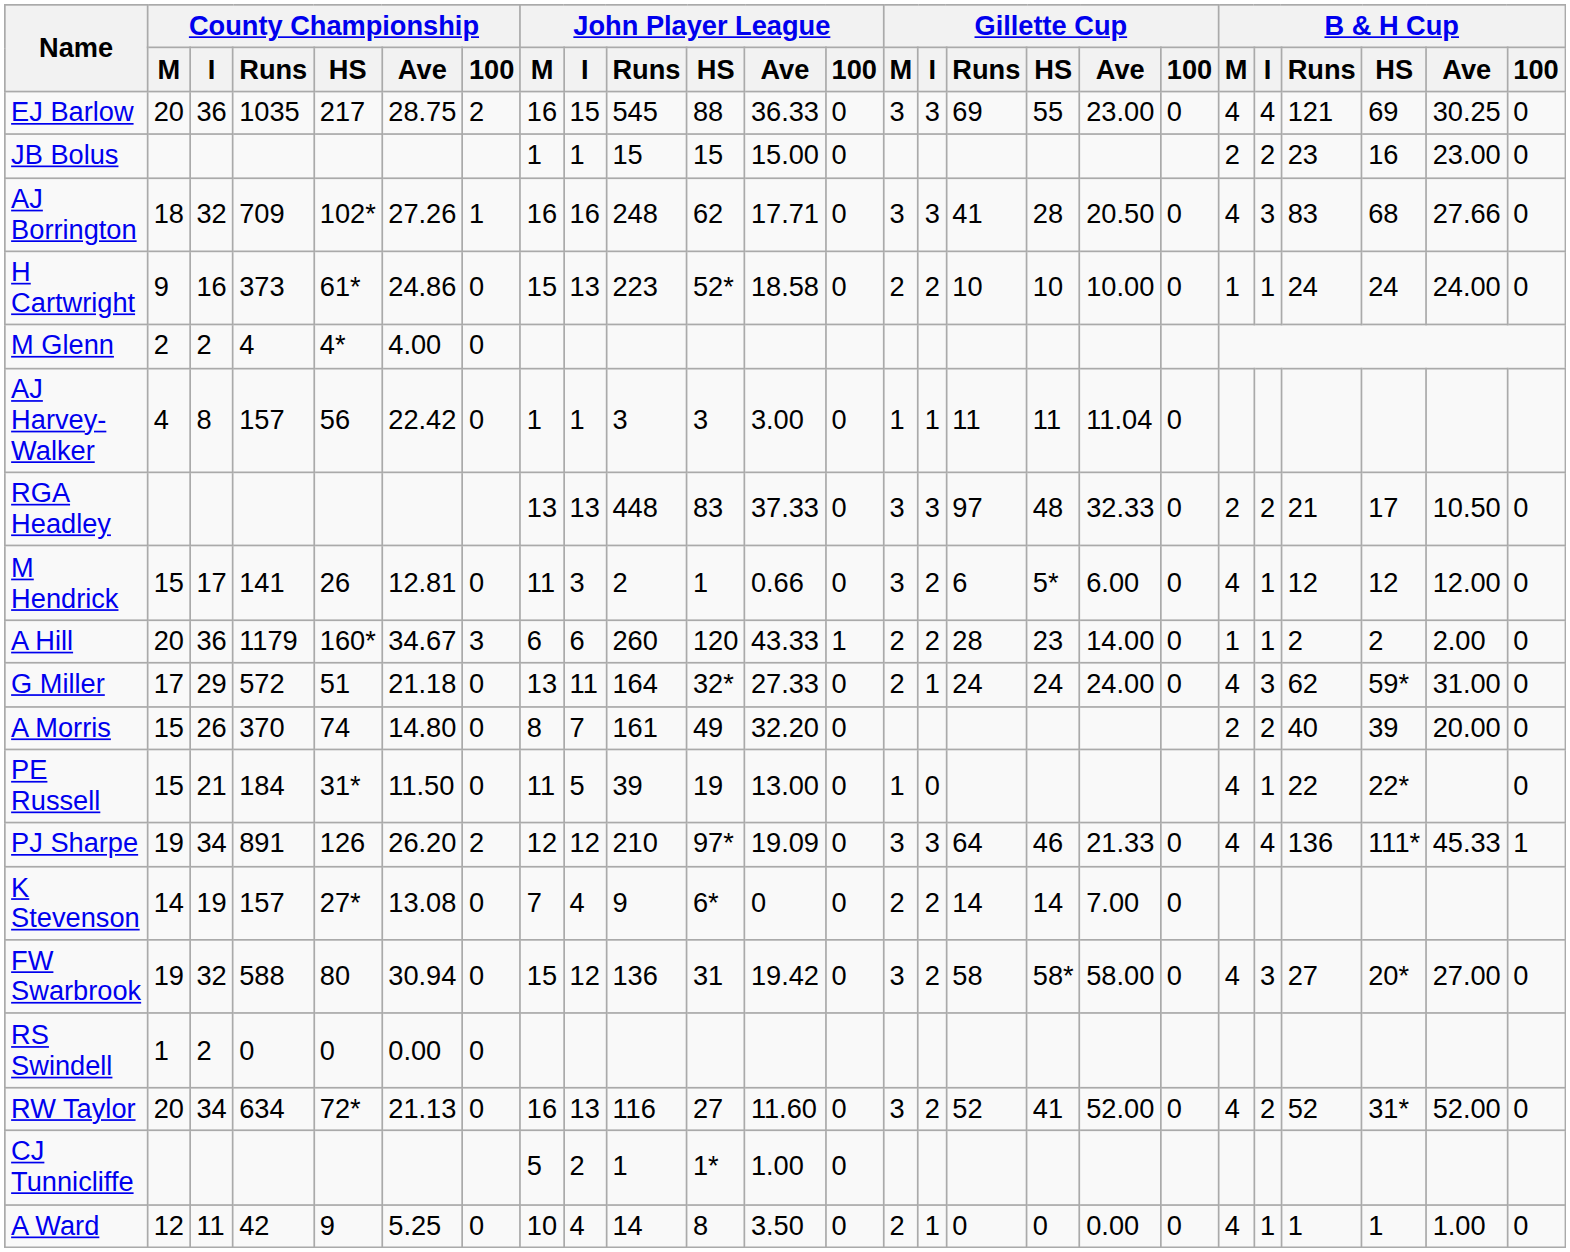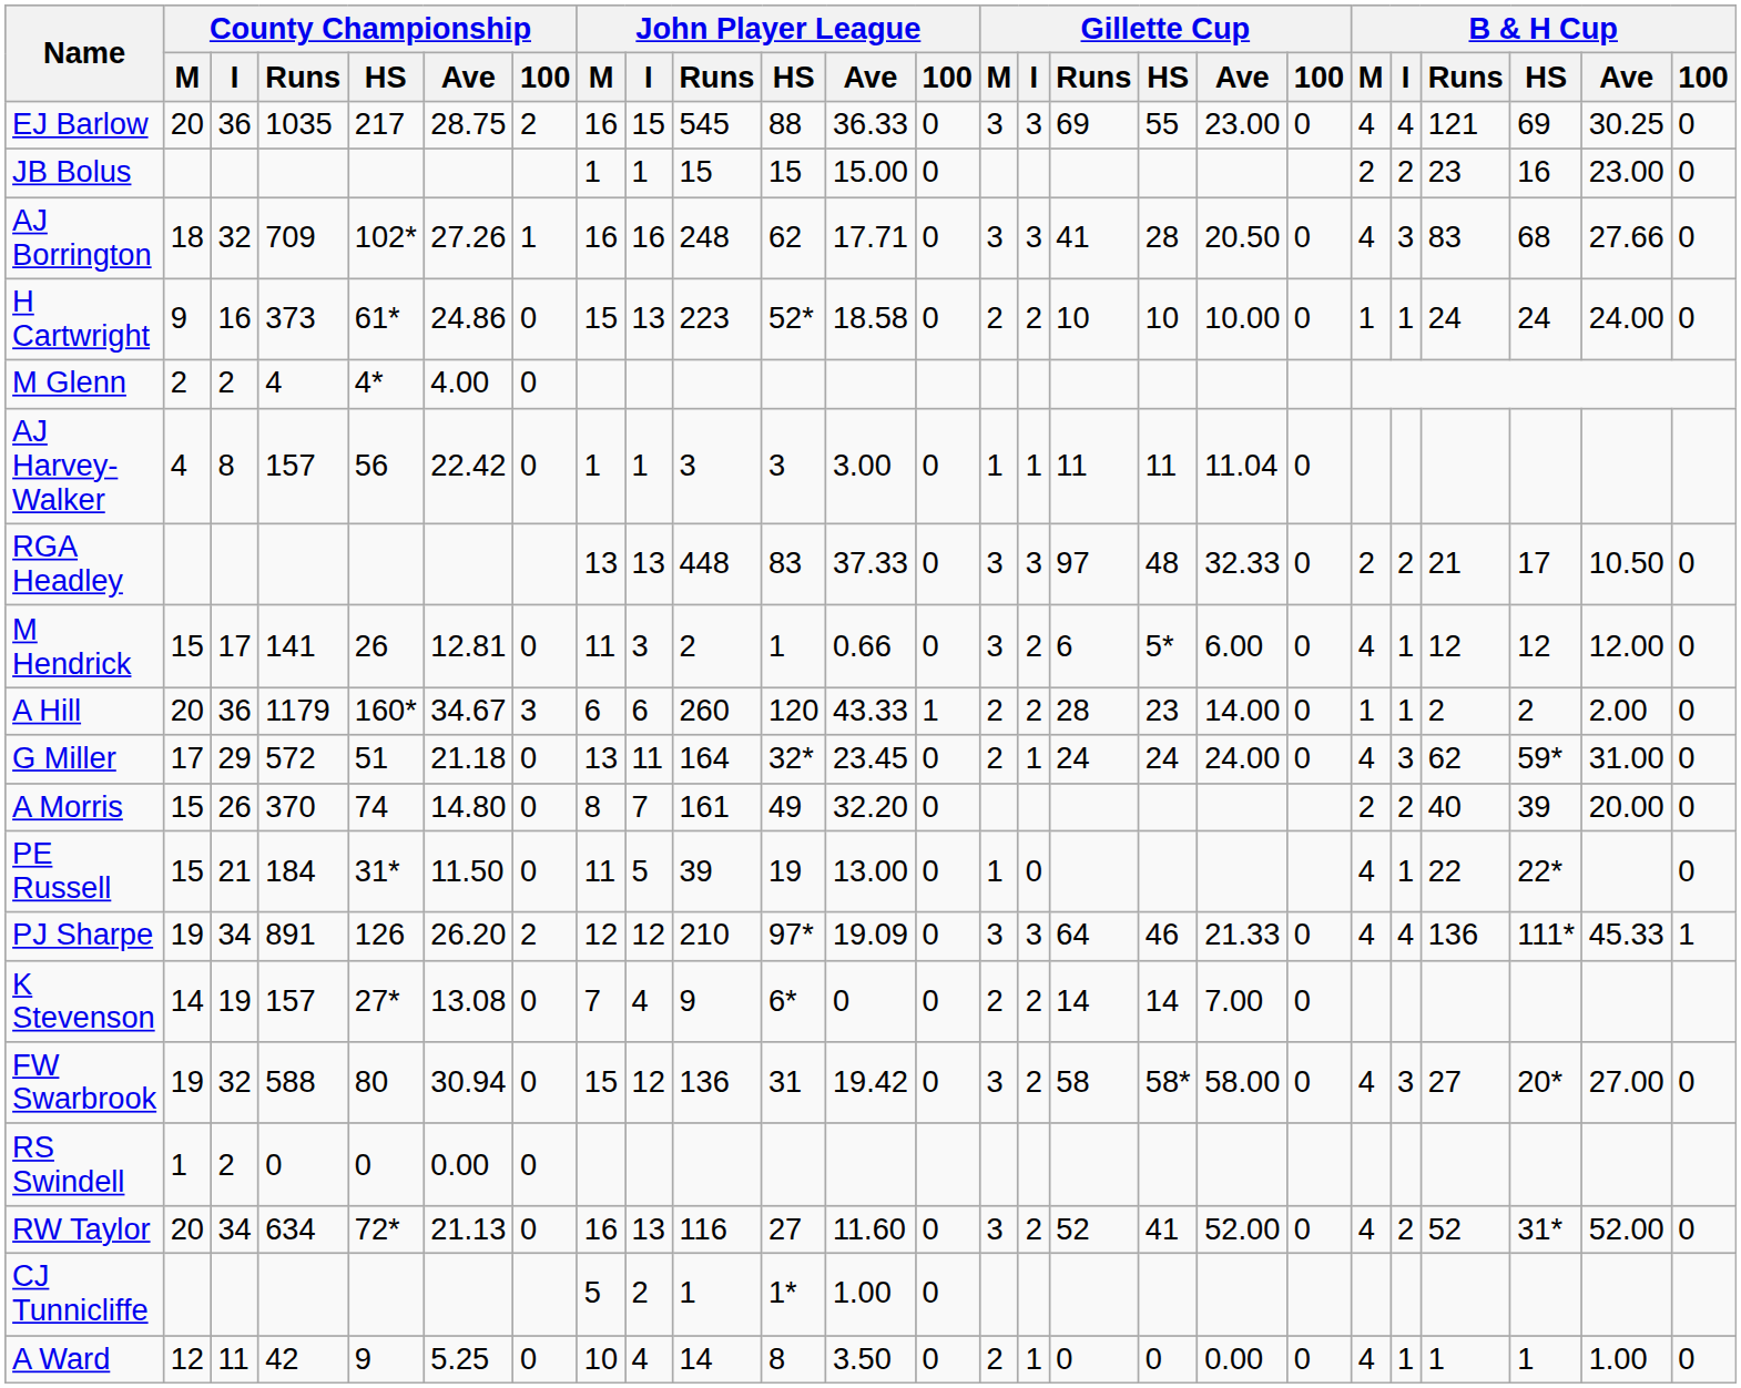 <table class="wikitable " width="100%">
 <tr bgcolor="#efefef">
 <th rowspan=2>Name</th>
 <th colspan=6><a href='#'>County Championship</a></th>
 <th colspan=6><a href='#'>John Player League</a></th>
 <th colspan=6><a href='#'>Gillette Cup</a></th>
 <th colspan=6><a href='#'>B & H Cup</a></th>
 </tr>
 <tr>
 <th>M</th>
 <th>I</th>
 <th>Runs</th>
 <th>HS</th>
 <th>Ave</th>
 <th>100</th>
 <th>M</th>
 <th>I</th>
 <th>Runs</th>
 <th>HS</th>
 <th>Ave</th>
 <th>100</th>
 <th>M</th>
 <th>I</th>
 <th>Runs</th>
 <th>HS</th>
 <th>Ave</th>
 <th>100</th>
 <th>M</th>
 <th>I</th>
 <th>Runs</th>
 <th>HS</th>
 <th>Ave</th>
 <th>100</th>
 </tr>
 <tr>
 <td><a href='#'>EJ Barlow</a></td>
 <td>20</td>
 <td>36</td>
 <td>1035</td>
 <td>217</td>
 <td>28.75</td>
 <td>2</td>
 <td>16</td>
 <td>15</td>
 <td>545</td>
 <td>88</td>
 <td>36.33</td>
 <td>0</td>
 <td>3</td>
 <td>3</td>
 <td>69</td>
 <td>55</td>
 <td>23.00</td>
 <td>0</td>
 <td>4</td>
 <td>4</td>
 <td>121</td>
 <td>69</td>
 <td>30.25</td>
 <td>0</td>
 </tr>
 <tr>
 <td><a href='#'>JB Bolus</a></td>
 <td></td>
 <td></td>
 <td></td>
 <td></td>
 <td></td>
 <td></td>
 <td>1</td>
 <td>1</td>
 <td>15</td>
 <td>15</td>
 <td>15.00</td>
 <td>0</td>
 <td></td>
 <td></td>
 <td></td>
 <td></td>
 <td></td>
 <td></td>
 <td>2</td>
 <td>2</td>
 <td>23</td>
 <td>16</td>
 <td>23.00</td>
 <td>0</td>
 </tr>
 <tr>
 <td><a href='#'>AJ Borrington</a></td>
 <td>18</td>
 <td>32</td>
 <td>709</td>
 <td>102*</td>
 <td>27.26</td>
 <td>1</td>
 <td>16</td>
 <td>16</td>
 <td>248</td>
 <td>62</td>
 <td>17.71</td>
 <td>0</td>
 <td>3</td>
 <td>3</td>
 <td>41</td>
 <td>28</td>
 <td>20.50</td>
 <td>0</td>
 <td>4</td>
 <td>3</td>
 <td>83</td>
 <td>68</td>
 <td>27.66</td>
 <td>0</td>
 </tr>
 <tr>
 <td><a href='#'>H Cartwright</a></td>
 <td>9</td>
 <td>16</td>
 <td>373</td>
 <td>61*</td>
 <td>24.86</td>
 <td>0</td>
 <td>15</td>
 <td>13</td>
 <td>223</td>
 <td>52*</td>
 <td>18.58</td>
 <td>0</td>
 <td>2</td>
 <td>2</td>
 <td>10</td>
 <td>10</td>
 <td>10.00</td>
 <td>0</td>
 <td>1</td>
 <td>1</td>
 <td>24</td>
 <td>24</td>
 <td>24.00</td>
 <td>0</td>
 </tr>
 <tr>
 <td><a href='#'>M Glenn</a></td>
 <td>2</td>
 <td>2</td>
 <td>4</td>
 <td>4*</td>
 <td>4.00</td>
 <td>0</td>
 <td></td>
 <td></td>
 <td></td>
 <td></td>
 <td></td>
 <td></td>
 <td></td>
 <td></td>
 <td></td>
 <td></td>
 <td></td>
 <td></td>
 </tr>
 <tr>
 <td><a href='#'>AJ Harvey-Walker</a></td>
 <td>4</td>
 <td>8</td>
 <td>157</td>
 <td>56</td>
 <td>22.42</td>
 <td>0</td>
 <td>1</td>
 <td>1</td>
 <td>3</td>
 <td>3</td>
 <td>3.00</td>
 <td>0</td>
 <td>1</td>
 <td>1</td>
 <td>11</td>
 <td>11</td>
 <td>11.04</td>
 <td>0</td>
 <td></td>
 <td></td>
 <td></td>
 <td></td>
 <td></td>
 <td></td>
 </tr>
 <tr>
 <td><a href='#'>RGA Headley</a></td>
 <td></td>
 <td></td>
 <td></td>
 <td></td>
 <td></td>
 <td></td>
 <td>13</td>
 <td>13</td>
 <td>448</td>
 <td>83</td>
 <td>37.33</td>
 <td>0</td>
 <td>3</td>
 <td>3</td>
 <td>97</td>
 <td>48</td>
 <td>32.33</td>
 <td>0</td>
 <td>2</td>
 <td>2</td>
 <td>21</td>
 <td>17</td>
 <td>10.50</td>
 <td>0</td>
 </tr>
 <tr>
 <td><a href='#'>M Hendrick</a></td>
 <td>15</td>
 <td>17</td>
 <td>141</td>
 <td>26</td>
 <td>12.81</td>
 <td>0</td>
 <td>11</td>
 <td>3</td>
 <td>2</td>
 <td>1</td>
 <td>0.66</td>
 <td>0</td>
 <td>3</td>
 <td>2</td>
 <td>6</td>
 <td>5*</td>
 <td>6.00</td>
 <td>0</td>
 <td>4</td>
 <td>1</td>
 <td>12</td>
 <td>12</td>
 <td>12.00</td>
 <td>0</td>
 </tr>
 <tr>
 <td><a href='#'>A Hill</a></td>
 <td>20</td>
 <td>36</td>
 <td>1179</td>
 <td>160*</td>
 <td>34.67</td>
 <td>3</td>
 <td>6</td>
 <td>6</td>
 <td>260</td>
 <td>120</td>
 <td>43.33</td>
 <td>1</td>
 <td>2</td>
 <td>2</td>
 <td>28</td>
 <td>23</td>
 <td>14.00</td>
 <td>0</td>
 <td>1</td>
 <td>1</td>
 <td>2</td>
 <td>2</td>
 <td>2.00</td>
 <td>0</td>
 </tr>
 <tr>
 <td><a href='#'>G Miller</a></td>
 <td>17</td>
 <td>29</td>
 <td>572</td>
 <td>51</td>
 <td>21.18</td>
 <td>0</td>
 <td>13</td>
 <td>11</td>
 <td>164</td>
 <td>32*</td>
-<td>27.33</td>
+<td>23.45</td>
 <td>0</td>
 <td>2</td>
 <td>1</td>
 <td>24</td>
 <td>24</td>
 <td>24.00</td>
 <td>0</td>
 <td>4</td>
 <td>3</td>
 <td>62</td>
 <td>59*</td>
 <td>31.00</td>
 <td>0</td>
 </tr>
 <tr>
 <td><a href='#'>A Morris</a></td>
 <td>15</td>
 <td>26</td>
 <td>370</td>
 <td>74</td>
 <td>14.80</td>
 <td>0</td>
 <td>8</td>
 <td>7</td>
 <td>161</td>
 <td>49</td>
 <td>32.20</td>
 <td>0</td>
 <td></td>
 <td></td>
 <td></td>
 <td></td>
 <td></td>
 <td></td>
 <td>2</td>
 <td>2</td>
 <td>40</td>
 <td>39</td>
 <td>20.00</td>
 <td>0</td>
 </tr>
 <tr>
 <td><a href='#'>PE Russell</a></td>
 <td>15</td>
 <td>21</td>
 <td>184</td>
 <td>31*</td>
 <td>11.50</td>
 <td>0</td>
 <td>11</td>
 <td>5</td>
 <td>39</td>
 <td>19</td>
 <td>13.00</td>
 <td>0</td>
 <td>1</td>
 <td>0</td>
 <td></td>
 <td></td>
 <td></td>
 <td></td>
 <td>4</td>
 <td>1</td>
 <td>22</td>
 <td>22*</td>
 <td></td>
 <td>0</td>
 </tr>
 <tr>
 <td><a href='#'>PJ Sharpe</a></td>
 <td>19</td>
 <td>34</td>
 <td>891</td>
 <td>126</td>
 <td>26.20</td>
 <td>2</td>
 <td>12</td>
 <td>12</td>
 <td>210</td>
 <td>97*</td>
 <td>19.09</td>
 <td>0</td>
 <td>3</td>
 <td>3</td>
 <td>64</td>
 <td>46</td>
 <td>21.33</td>
 <td>0</td>
 <td>4</td>
 <td>4</td>
 <td>136</td>
 <td>111*</td>
 <td>45.33</td>
 <td>1</td>
 </tr>
 <tr>
 <td><a href='#'>K Stevenson</a></td>
 <td>14</td>
 <td>19</td>
 <td>157</td>
 <td>27*</td>
 <td>13.08</td>
 <td>0</td>
 <td>7</td>
 <td>4</td>
 <td>9</td>
 <td>6*</td>
 <td>0</td>
 <td>0</td>
 <td>2</td>
 <td>2</td>
 <td>14</td>
 <td>14</td>
 <td>7.00</td>
 <td>0</td>
 <td></td>
 <td></td>
 <td></td>
 <td></td>
 <td></td>
 <td></td>
 </tr>
 <tr>
 <td><a href='#'>FW Swarbrook</a></td>
 <td>19</td>
 <td>32</td>
 <td>588</td>
 <td>80</td>
 <td>30.94</td>
 <td>0</td>
 <td>15</td>
 <td>12</td>
 <td>136</td>
 <td>31</td>
 <td>19.42</td>
 <td>0</td>
 <td>3</td>
 <td>2</td>
 <td>58</td>
 <td>58*</td>
 <td>58.00</td>
 <td>0</td>
 <td>4</td>
 <td>3</td>
 <td>27</td>
 <td>20*</td>
 <td>27.00</td>
 <td>0</td>
 </tr>
 <tr>
 <td><a href='#'>RS Swindell</a></td>
 <td>1</td>
 <td>2</td>
 <td>0</td>
 <td>0</td>
 <td>0.00</td>
 <td>0</td>
 <td></td>
 <td></td>
 <td></td>
 <td></td>
 <td></td>
 <td></td>
 <td></td>
 <td></td>
 <td></td>
 <td></td>
 <td></td>
 <td></td>
 <td></td>
 <td></td>
 <td></td>
 <td></td>
 <td></td>
 <td></td>
 </tr>
 <tr>
 <td><a href='#'>RW Taylor</a></td>
 <td>20</td>
 <td>34</td>
 <td>634</td>
 <td>72*</td>
 <td>21.13</td>
 <td>0</td>
 <td>16</td>
 <td>13</td>
 <td>116</td>
 <td>27</td>
 <td>11.60</td>
 <td>0</td>
 <td>3</td>
 <td>2</td>
 <td>52</td>
 <td>41</td>
 <td>52.00</td>
 <td>0</td>
 <td>4</td>
 <td>2</td>
 <td>52</td>
 <td>31*</td>
 <td>52.00</td>
 <td>0</td>
 </tr>
 <tr>
 <td><a href='#'>CJ Tunnicliffe</a></td>
 <td></td>
 <td></td>
 <td></td>
 <td></td>
 <td></td>
 <td></td>
 <td>5</td>
 <td>2</td>
 <td>1</td>
 <td>1*</td>
 <td>1.00</td>
 <td>0</td>
 <td></td>
 <td></td>
 <td></td>
 <td></td>
 <td></td>
 <td></td>
 <td></td>
 <td></td>
 <td></td>
 <td></td>
 <td></td>
 <td></td>
 </tr>
 <tr>
 <td><a href='#'>A Ward</a></td>
 <td>12</td>
 <td>11</td>
 <td>42</td>
 <td>9</td>
 <td>5.25</td>
 <td>0</td>
 <td>10</td>
 <td>4</td>
 <td>14</td>
 <td>8</td>
 <td>3.50</td>
 <td>0</td>
 <td>2</td>
 <td>1</td>
 <td>0</td>
 <td>0</td>
 <td>0.00</td>
 <td>0</td>
 <td>4</td>
 <td>1</td>
 <td>1</td>
 <td>1</td>
 <td>1.00</td>
 <td>0</td>
 </tr>
 <tr>
 </tr>
 </table>
